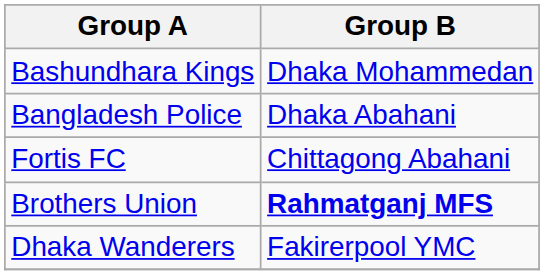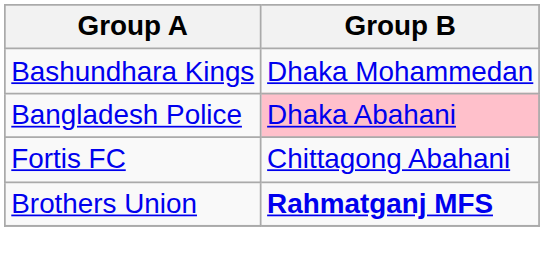 <table class="wikitable" "text-align:left">
 <tr>
 <th style="text-align:center">Group A</th>
 <th style="text-align:center">Group B</th>
 </tr>
 <tr>
 <td><a href='#'>Bashundhara Kings</a></td>
 <td><a href='#'>Dhaka Mohammedan</a></td>
 </tr>
 <tr>
 <td><a href='#'>Bangladesh Police</a></td>
-<td><a href='#'>Dhaka Abahani</a></td>
+<td style="background: pink;"><a href='#'>Dhaka Abahani</a></td>
 </tr>
 <tr>
 <td><a href='#'>Fortis FC</a></td>
 <td><a href='#'>Chittagong Abahani</a></td>
 </tr>
 <tr>
 <td><a href='#'>Brothers Union</a></td>
 <td><strong><a href='#'>Rahmatganj MFS</a></strong></td>
 </tr>
 <tr>
-<td><a href='#'>Dhaka Wanderers</a></td>
-<td><a href='#'>Fakirerpool YMC</a></td>
-</tr>
-<tr>
 </tr>
 </table>
